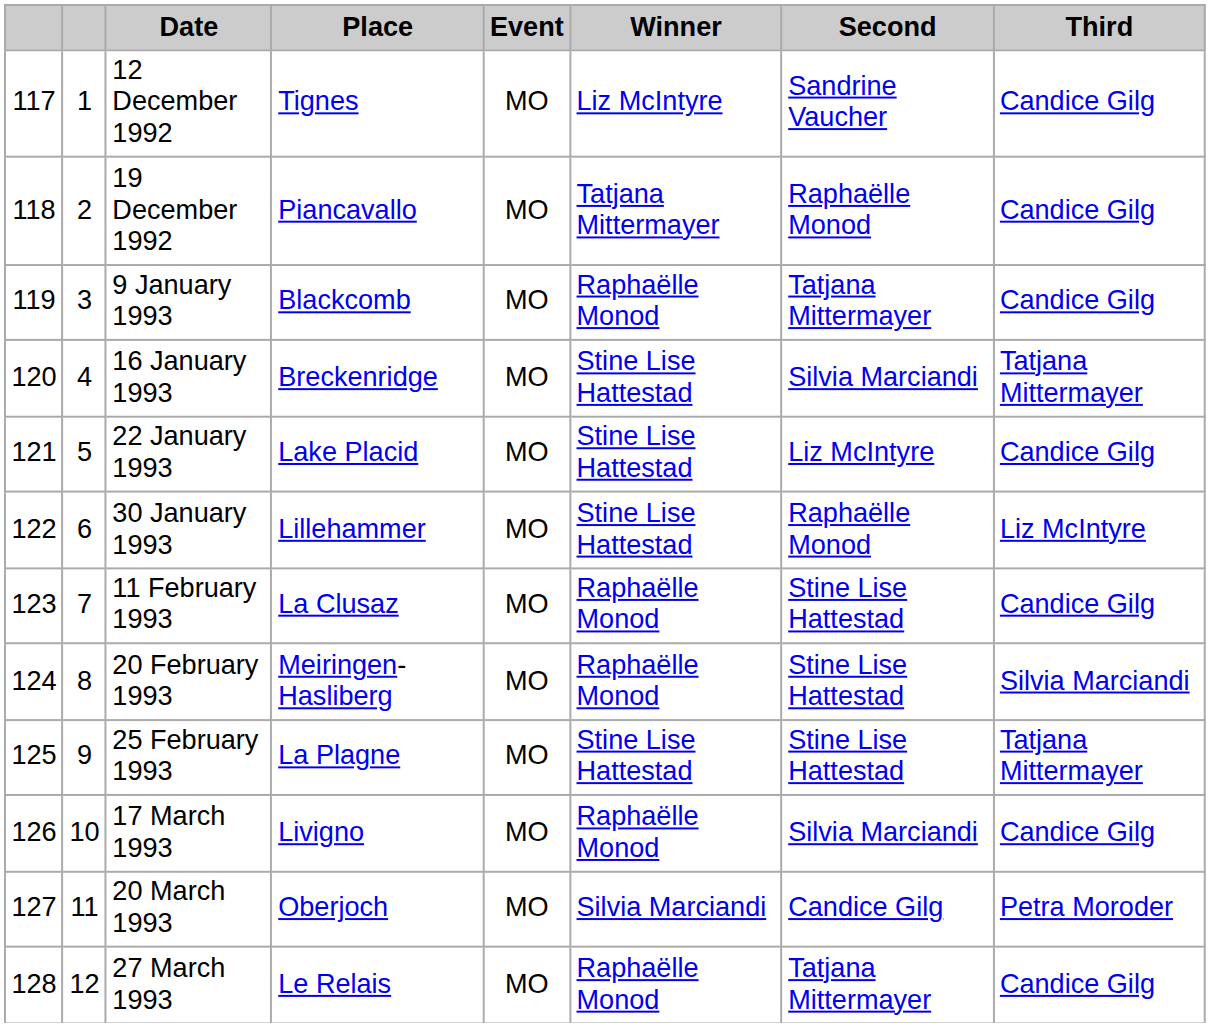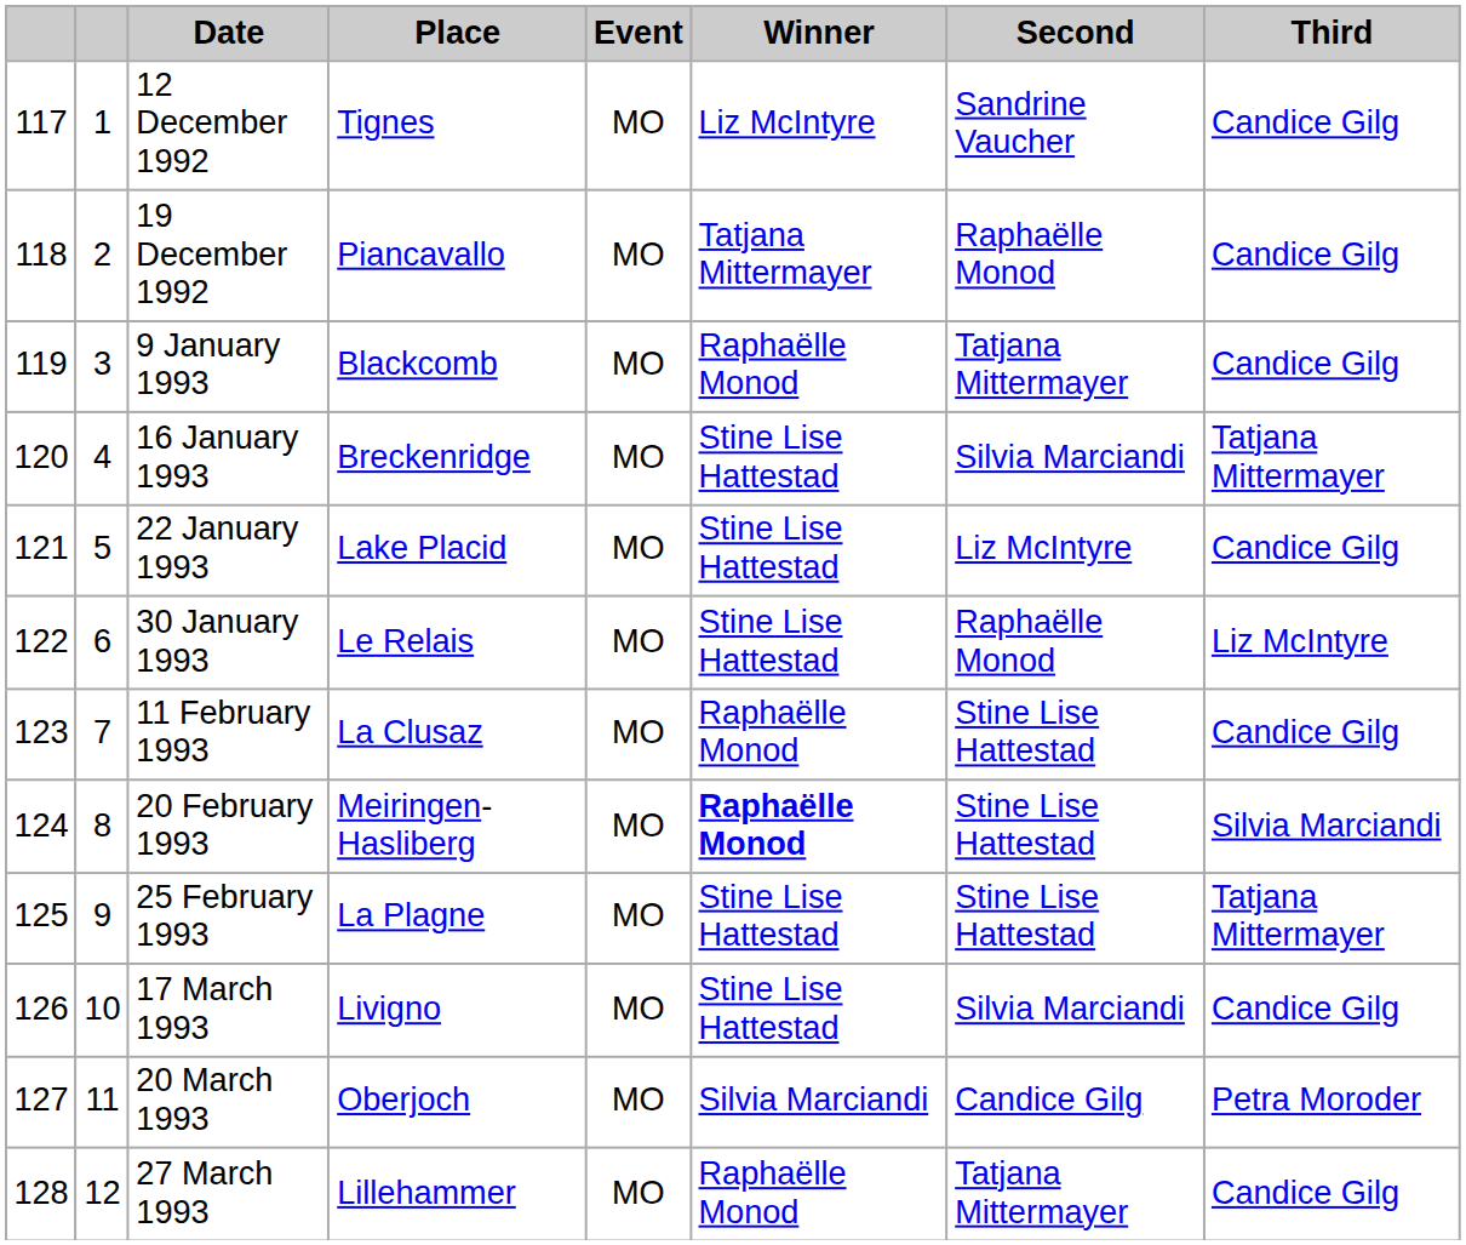 <table class="wikitable plainrowheaders" style="background:#fff; font-size:86%; line-height:16px; border:grey solid 1px; border-collapse:collapse;">
 <tr style="background:#ccc; text-align:center;">
 <th scope="col" style="background:#ccc; width=20 px;"></th>
 <th scope="col" style="background:#ccc; width=30 px;"></th>
 <th scope="col" style="background:#ccc; width:120px;">Date</th>
 <th scope="col" style="background:#ccc; width:160px;">Place</th>
 <th scope="col" style="background:#ccc; width:15px;">Event</th>
 <th scope="col" style="background:#ccc; width:185px;">Winner</th>
 <th scope="col" style="background:#ccc; width:185px;">Second</th>
 <th scope="col" style="background:#ccc; width:185px;">Third</th>
 </tr>
 <tr>
 <td align=center>117</td>
 <td align=center>1</td>
 <td>12 December 1992</td>
 <td> <a href='#'>Tignes</a></td>
 <td align=center>MO</td>
 <td> <a href='#'>Liz McIntyre</a></td>
 <td> <a href='#'>Sandrine Vaucher</a></td>
 <td> <a href='#'>Candice Gilg</a></td>
 </tr>
 <tr>
 <td align=center>118</td>
 <td align=center>2</td>
 <td>19 December 1992</td>
 <td> <a href='#'>Piancavallo</a></td>
 <td align=center>MO</td>
 <td> <a href='#'>Tatjana Mittermayer</a></td>
 <td> <a href='#'>Raphaëlle Monod</a></td>
 <td> <a href='#'>Candice Gilg</a></td>
 </tr>
 <tr>
 <td align=center>119</td>
 <td align=center>3</td>
 <td>9 January 1993</td>
 <td> <a href='#'>Blackcomb</a></td>
 <td align=center>MO</td>
 <td> <a href='#'>Raphaëlle Monod</a></td>
 <td> <a href='#'>Tatjana Mittermayer</a></td>
 <td> <a href='#'>Candice Gilg</a></td>
 </tr>
 <tr>
 <td align=center>120</td>
 <td align=center>4</td>
 <td>16 January 1993</td>
 <td> <a href='#'>Breckenridge</a></td>
 <td align=center>MO</td>
 <td> <a href='#'>Stine Lise Hattestad</a></td>
 <td> <a href='#'>Silvia Marciandi</a></td>
 <td> <a href='#'>Tatjana Mittermayer</a></td>
 </tr>
 <tr>
 <td align=center>121</td>
 <td align=center>5</td>
 <td>22 January 1993</td>
 <td> <a href='#'>Lake Placid</a></td>
 <td align=center>MO</td>
 <td> <a href='#'>Stine Lise Hattestad</a></td>
 <td> <a href='#'>Liz McIntyre</a></td>
 <td> <a href='#'>Candice Gilg</a></td>
 </tr>
 <tr>
 <td align=center>122</td>
 <td align=center>6</td>
 <td>30 January 1993</td>
-<td> <a href='#'>Lillehammer</a></td>
+<td> <a href='#'>Le Relais</a></td>
 <td align=center>MO</td>
 <td> <a href='#'>Stine Lise Hattestad</a></td>
 <td> <a href='#'>Raphaëlle Monod</a></td>
 <td> <a href='#'>Liz McIntyre</a></td>
 </tr>
 <tr>
 <td align=center>123</td>
 <td align=center>7</td>
 <td>11 February 1993</td>
 <td> <a href='#'>La Clusaz</a></td>
 <td align=center>MO</td>
 <td> <a href='#'>Raphaëlle Monod</a></td>
 <td> <a href='#'>Stine Lise Hattestad</a></td>
 <td> <a href='#'>Candice Gilg</a></td>
 </tr>
 <tr>
 <td align=center>124</td>
 <td align=center>8</td>
 <td>20 February 1993</td>
 <td> <a href='#'>Meiringen</a>-<a href='#'>Hasliberg</a></td>
 <td align=center>MO</td>
-<td> <a href='#'>Raphaëlle Monod</a></td>
+<td><strong> <a href='#'>Raphaëlle Monod</a></strong></td>
 <td> <a href='#'>Stine Lise Hattestad</a></td>
 <td> <a href='#'>Silvia Marciandi</a></td>
 </tr>
 <tr>
 <td align=center>125</td>
 <td align=center>9</td>
 <td>25 February 1993</td>
 <td> <a href='#'>La Plagne</a></td>
 <td align=center>MO</td>
 <td> <a href='#'>Stine Lise Hattestad</a></td>
 <td> <a href='#'>Stine Lise Hattestad</a></td>
 <td> <a href='#'>Tatjana Mittermayer</a></td>
 </tr>
 <tr>
 <td align=center>126</td>
 <td align=center>10</td>
 <td>17 March 1993</td>
 <td> <a href='#'>Livigno</a></td>
 <td align=center>MO</td>
-<td> <a href='#'>Raphaëlle Monod</a></td>
+<td> <a href='#'>Stine Lise Hattestad</a></td>
 <td> <a href='#'>Silvia Marciandi</a></td>
 <td> <a href='#'>Candice Gilg</a></td>
 </tr>
 <tr>
 <td align=center>127</td>
 <td align=center>11</td>
 <td>20 March 1993</td>
 <td> <a href='#'>Oberjoch</a></td>
 <td align=center>MO</td>
 <td> <a href='#'>Silvia Marciandi</a></td>
 <td> <a href='#'>Candice Gilg</a></td>
 <td> <a href='#'>Petra Moroder</a></td>
 </tr>
 <tr>
 <td align=center>128</td>
 <td align=center>12</td>
 <td>27 March 1993</td>
-<td> <a href='#'>Le Relais</a></td>
+<td> <a href='#'>Lillehammer</a></td>
 <td align=center>MO</td>
 <td> <a href='#'>Raphaëlle Monod</a></td>
 <td> <a href='#'>Tatjana Mittermayer</a></td>
 <td> <a href='#'>Candice Gilg</a></td>
 </tr>
 </table>
